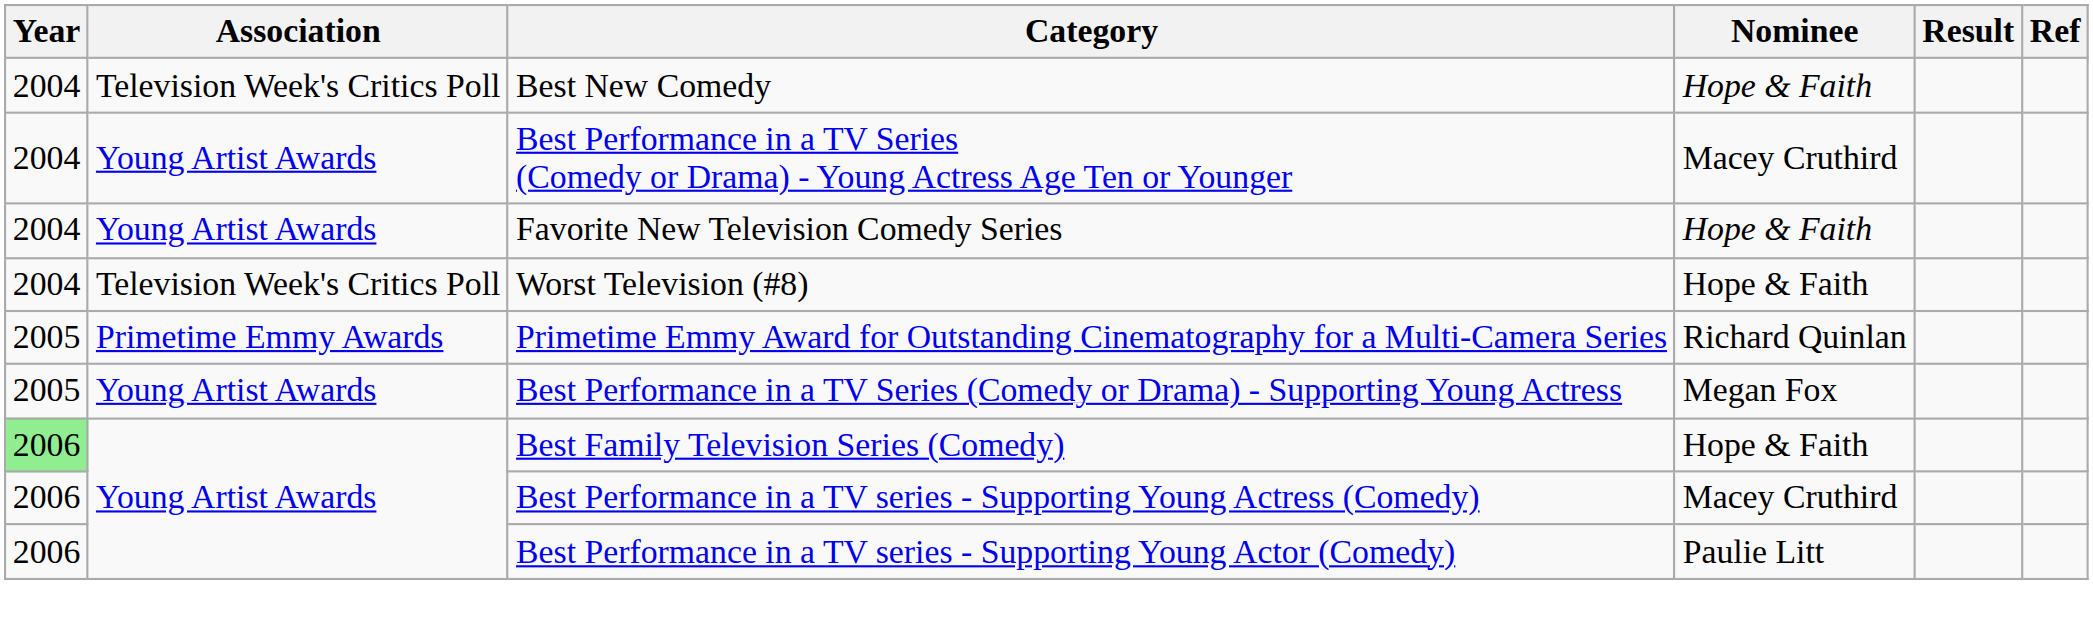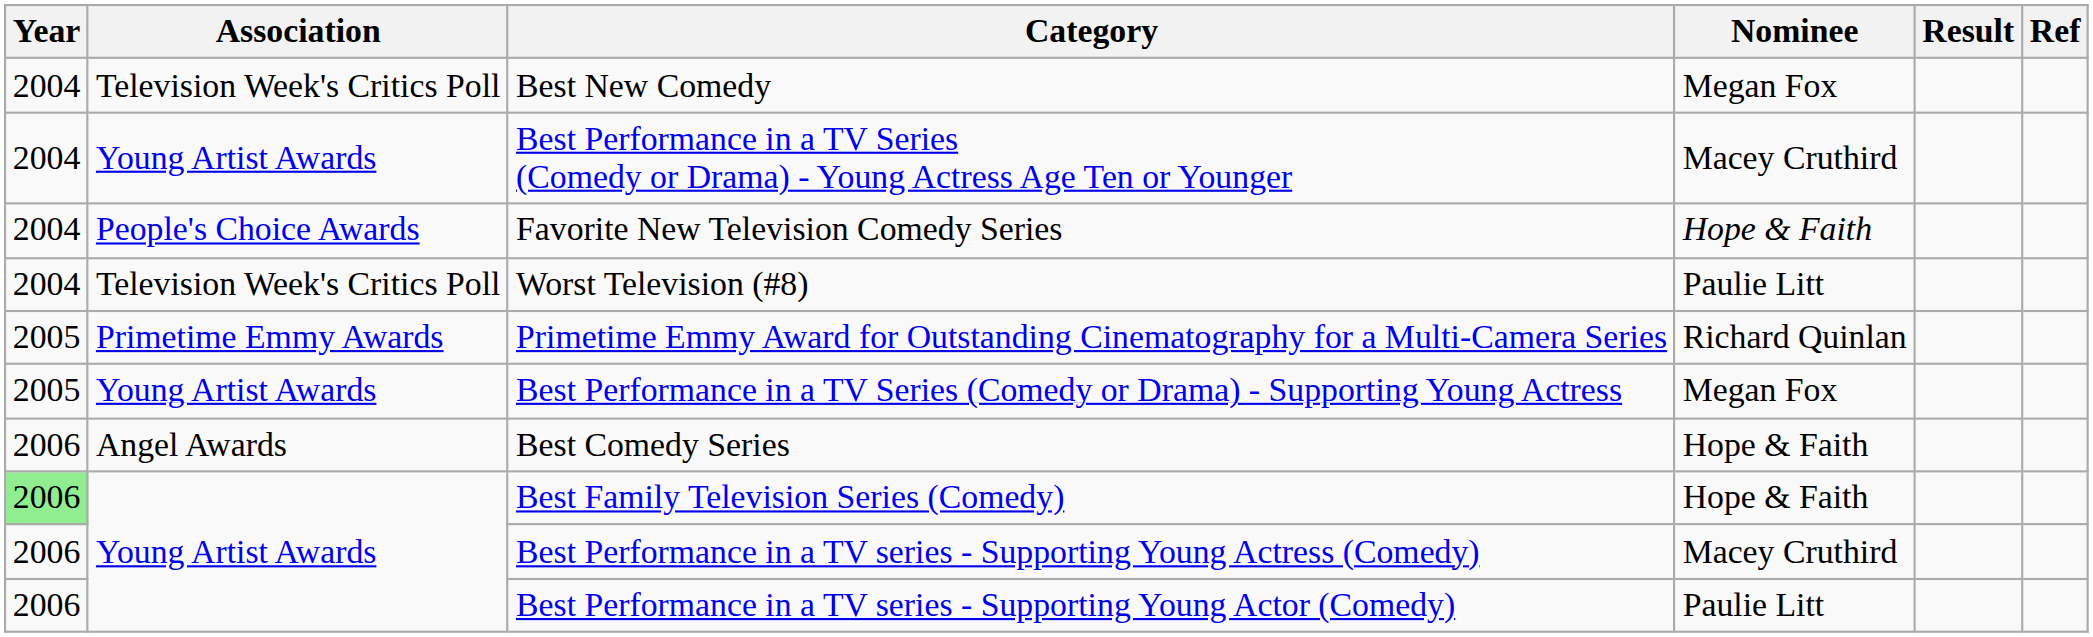 <table class="wikitable">
 <tr>
 <th>Year</th>
 <th>Association</th>
 <th>Category</th>
 <th>Nominee</th>
 <th>Result</th>
 <th>Ref</th>
 </tr>
 <tr>
 <td>2004</td>
 <td>Television Week's Critics Poll</td>
 <td>Best New Comedy</td>
-<td><em>Hope & Faith</em></td>
+<td>Megan Fox</td>
 <td></td>
 <td></td>
 </tr>
 <tr>
 <td>2004</td>
 <td><a href='#'>Young Artist Awards</a></td>
 <td><a href='#'>Best Performance in a TV Series<br>(Comedy or Drama) - Young Actress Age Ten or Younger</a></td>
 <td>Macey Cruthird</td>
 <td></td>
 <td></td>
 </tr>
 <tr>
 <td>2004</td>
-<td><a href='#'>Young Artist Awards</a></td>
+<td><a href='#'>People's Choice Awards</a></td>
 <td>Favorite New Television Comedy Series</td>
 <td><em>Hope & Faith</td>
 <td></td>
 <td></td>
 </tr>
 <tr>
 <td>2004</td>
 <td>Television Week's Critics Poll</td>
 <td>Worst Television (#8)</td>
-<td></em>Hope & Faith<em></td>
+<td>Paulie Litt</td>
 <td></td>
 <td></td>
 </tr>
 <tr>
 <td>2005</td>
 <td><a href='#'>Primetime Emmy Awards</a></td>
 <td><a href='#'>Primetime Emmy Award for Outstanding Cinematography for a Multi-Camera Series</a></td>
 <td>Richard Quinlan<br></td>
 <td></td>
 <td></td>
 </tr>
 <tr>
 <td>2005</td>
 <td><a href='#'>Young Artist Awards</a></td>
 <td><a href='#'>Best Performance in a TV Series (Comedy or Drama) - Supporting Young Actress</a></td>
 <td>Megan Fox</td>
+<td></td>
+<td></td>
+</tr>
+<tr>
+<td>2006</td>
+<td>Angel Awards</td>
+<td>Best Comedy Series</td>
+<td></em>Hope & Faith<em></td>
 <td></td>
 <td></td>
 </tr>
 <tr>
 <td style="background: lightgreen;">2006</td>
 <td rowspan="3"><a href='#'>Young Artist Awards</a></td>
 <td><a href='#'>Best Family Television Series (Comedy)</a></td>
 <td></em>Hope & Faith<em></td>
 <td></td>
 <td></td>
 </tr>
 <tr>
 <td>2006</td>
 <td><a href='#'>Best Performance in a TV series - Supporting Young Actress (Comedy)</a></td>
 <td>Macey Cruthird</td>
 <td></td>
 <td></td>
 </tr>
 <tr>
 <td>2006</td>
 <td><a href='#'>Best Performance in a TV series - Supporting Young Actor (Comedy)</a></td>
 <td>Paulie Litt</td>
 <td></td>
 <td></td>
 </tr>
 </table>
